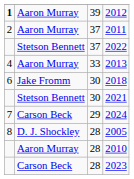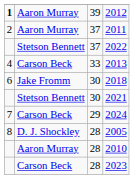 <table class="wikitable">
 <tr>
 </tr>
 <tr>
 <td><strong>1</strong></td>
 <td><a href='#'>Aaron Murray</a></td>
 <td><abbr>39</abbr></td>
 <td><a href='#'>2012</a></td>
 </tr>
 <tr>
 <td>2</td>
 <td><a href='#'>Aaron Murray</a></td>
 <td><abbr>37</abbr></td>
 <td><a href='#'>2011</a></td>
 </tr>
 <tr>
 <td></td>
 <td><a href='#'>Stetson Bennett</a></td>
 <td><abbr>37</abbr></td>
 <td><a href='#'>2022</a></td>
 </tr>
 <tr>
 <td>4</td>
-<td><a href='#'>Aaron Murray</a></td>
+<td><a href='#'>Carson Beck</a></td>
 <td><abbr>33</abbr></td>
 <td><a href='#'>2013</a></td>
 </tr>
 <tr>
 <td>6</td>
 <td><a href='#'>Jake Fromm</a></td>
 <td><abbr>30</abbr></td>
 <td><a href='#'>2018</a></td>
 </tr>
 <tr>
 <td></td>
 <td><a href='#'>Stetson Bennett</a></td>
 <td><abbr>30</abbr></td>
 <td><a href='#'>2021</a></td>
 </tr>
 <tr>
 <td>7</td>
 <td><a href='#'>Carson Beck</a></td>
 <td><abbr>29</abbr></td>
 <td><a href='#'>2024</a></td>
 </tr>
 <tr>
 <td>8</td>
 <td><a href='#'>D. J. Shockley</a></td>
 <td><abbr>28</abbr></td>
 <td><a href='#'>2005</a></td>
 </tr>
 <tr>
 <td></td>
 <td><a href='#'>Aaron Murray</a></td>
 <td><abbr>28</abbr></td>
 <td><a href='#'>2010</a></td>
 </tr>
 <tr>
 <td></td>
 <td><a href='#'>Carson Beck</a></td>
 <td><abbr>28</abbr></td>
 <td><a href='#'>2023</a></td>
 </tr>
 </table>
